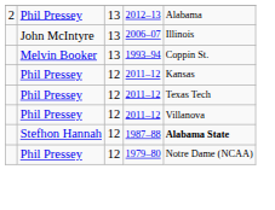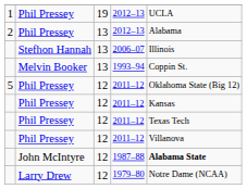 <table class="wikitable">
 <tr>
+</tr>
+<tr>
+<td>1</td>
+<td><a href='#'>Phil Pressey</a></td>
+<td>19</td>
+<td style="font-size:80%;"><a href='#'>2012–13</a></td>
+<td style="font-size:80%;">UCLA</td>
 </tr>
 <tr>
 <td>2</td>
 <td><a href='#'>Phil Pressey</a></td>
 <td>13</td>
 <td style="font-size:80%;"><a href='#'>2012–13</a></td>
 <td style="font-size:80%;">Alabama</td>
 </tr>
 <tr>
 <td></td>
-<td>John McIntyre</td>
+<td><a href='#'>Stefhon Hannah</a></td>
 <td>13</td>
 <td style="font-size:80%;"><a href='#'>2006–07</a></td>
 <td style="font-size:80%;">Illinois</td>
 </tr>
 <tr>
 <td></td>
 <td><a href='#'>Melvin Booker</a></td>
 <td>13</td>
 <td style="font-size:80%;"><a href='#'>1993–94</a></td>
 <td style="font-size:80%;">Coppin St.</td>
+</tr>
+<tr>
+<td>5</td>
+<td><a href='#'>Phil Pressey</a></td>
+<td>12</td>
+<td style="font-size:80%;"><a href='#'>2011–12</a></td>
+<td style="font-size:80%;">Oklahoma State (Big 12)</td>
 </tr>
 <tr>
 <td></td>
 <td><a href='#'>Phil Pressey</a></td>
 <td>12</td>
 <td style="font-size:80%;"><a href='#'>2011–12</a></td>
 <td style="font-size:80%;">Kansas</td>
 </tr>
 <tr>
 <td></td>
 <td><a href='#'>Phil Pressey</a></td>
 <td>12</td>
 <td style="font-size:80%;"><a href='#'>2011–12</a></td>
 <td style="font-size:80%;">Texas Tech</td>
 </tr>
 <tr>
 <td></td>
 <td><a href='#'>Phil Pressey</a></td>
 <td>12</td>
 <td style="font-size:80%;"><a href='#'>2011–12</a></td>
 <td style="font-size:80%;">Villanova</td>
 </tr>
 <tr>
 <td></td>
-<td><a href='#'>Stefhon Hannah</a></td>
+<td>John McIntyre</td>
 <td>12</td>
 <td style="font-size:80%;"><a href='#'>1987–88</a></td>
 <td style="font-size:80%;"><strong>Alabama State</strong></td>
 </tr>
 <tr>
 <td></td>
-<td><a href='#'>Phil Pressey</a></td>
+<td><a href='#'>Larry Drew</a></td>
 <td>12</td>
 <td style="font-size:80%;"><a href='#'>1979–80</a></td>
 <td style="font-size:80%;">Notre Dame (NCAA)</td>
 </tr>
 </table>
